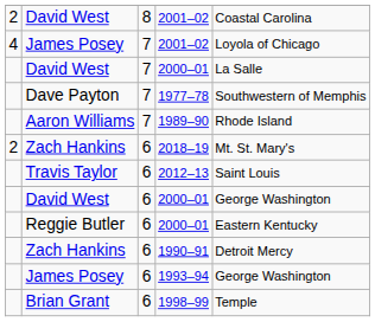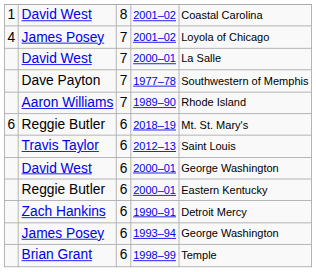 <table class="wikitable">
 <tr>
 </tr>
 <tr>
-<td>2</td>
+<td>1</td>
 <td><a href='#'>David West</a></td>
 <td>8</td>
 <td style="font-size:80%;"><a href='#'>2001–02</a></td>
 <td style="font-size:80%;">Coastal Carolina</td>
 </tr>
 <tr>
 <td>4</td>
 <td><a href='#'>James Posey</a></td>
 <td>7</td>
 <td style="font-size:80%;"><a href='#'>2001–02</a></td>
 <td style="font-size:80%;">Loyola of Chicago</td>
 </tr>
 <tr>
 <td></td>
 <td><a href='#'>David West</a></td>
 <td>7</td>
 <td style="font-size:80%;"><a href='#'>2000–01</a></td>
 <td style="font-size:80%;">La Salle</td>
 </tr>
 <tr>
 <td></td>
 <td>Dave Payton</td>
 <td>7</td>
 <td style="font-size:80%;"><a href='#'>1977–78</a></td>
 <td style="font-size:80%;">Southwestern of Memphis</td>
 </tr>
 <tr>
 <td></td>
 <td><a href='#'>Aaron Williams</a></td>
 <td>7</td>
 <td style="font-size:80%;"><a href='#'>1989–90</a></td>
 <td style="font-size:80%;">Rhode Island</td>
 </tr>
 <tr>
-<td>2</td>
-<td><a href='#'>Zach Hankins</a></td>
+<td>6</td>
+<td>Reggie Butler</td>
 <td>6</td>
 <td style="font-size:80%;"><a href='#'>2018–19</a></td>
 <td style="font-size:80%;">Mt. St. Mary's</td>
 </tr>
 <tr>
 <td></td>
 <td><a href='#'>Travis Taylor</a></td>
 <td>6</td>
 <td style="font-size:80%;"><a href='#'>2012–13</a></td>
 <td style="font-size:80%;">Saint Louis</td>
 </tr>
 <tr>
 <td></td>
 <td><a href='#'>David West</a></td>
 <td>6</td>
 <td style="font-size:80%;"><a href='#'>2000–01</a></td>
 <td style="font-size:80%;">George Washington</td>
 </tr>
 <tr>
 <td></td>
 <td>Reggie Butler</td>
 <td>6</td>
 <td style="font-size:80%;"><a href='#'>2000–01</a></td>
 <td style="font-size:80%;">Eastern Kentucky</td>
 </tr>
 <tr>
 <td></td>
 <td><a href='#'>Zach Hankins</a></td>
 <td>6</td>
 <td style="font-size:80%;"><a href='#'>1990–91</a></td>
 <td style="font-size:80%;">Detroit Mercy</td>
 </tr>
 <tr>
 <td></td>
 <td><a href='#'>James Posey</a></td>
 <td>6</td>
 <td style="font-size:80%;"><a href='#'>1993–94</a></td>
 <td style="font-size:80%;">George Washington</td>
 </tr>
 <tr>
 <td></td>
 <td><a href='#'>Brian Grant</a></td>
 <td>6</td>
 <td style="font-size:80%;"><a href='#'>1998–99</a></td>
 <td style="font-size:80%;">Temple</td>
 </tr>
 </table>
